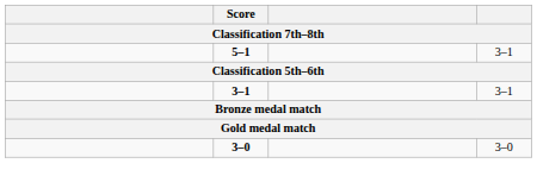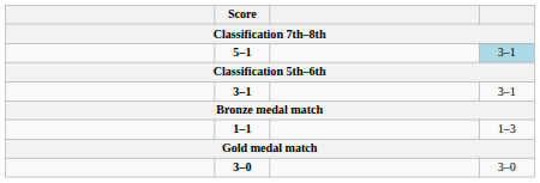 <table class="wikitable" style="text-align: left; ">
 <tr>
 <th align="right" width="270"></th>
 <th width="65">Score</th>
 <th align="left" width="270"></th>
 <th width="65"></th>
 </tr>
 <tr>
 <th colspan=4>Classification 7th–8th</th>
 </tr>
 <tr>
 <td><strong></strong></td>
 <td align="center"><strong>5–1</strong></td>
 <td></td>
-<td align=center>3–1 <strong></strong></td>
+<td align=center style="background: lightblue;">3–1 <strong></strong></td>
 </tr>
 <tr>
 <th colspan=4>Classification 5th–6th</th>
 </tr>
 <tr>
 <td><strong></strong></td>
 <td align="center"><strong>3–1</strong></td>
 <td></td>
 <td align=center>3–1 <strong></strong></td>
 </tr>
 <tr>
 <th colspan=4>Bronze medal match</th>
 </tr>
 <tr>
+<td></td>
+<td align="center"><strong>1–1</strong></td>
+<td><strong></strong></td>
+<td align=center>1–3 <strong></strong></td>
+</tr>
+<tr>
 <th colspan=4>Gold medal match</th>
 </tr>
 <tr>
 <td><strong></strong></td>
 <td align="center"><strong>3–0</strong></td>
 <td></td>
 <td align=center>3–0 <strong></strong></td>
 </tr>
 </table>
